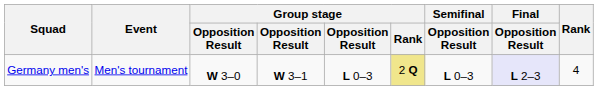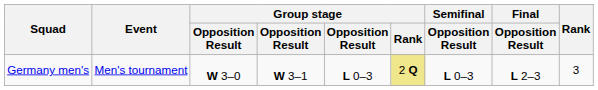 <table class=wikitable style="font-size:90%">
 <tr>
 <th rowspan="2">Squad</th>
 <th rowspan="2">Event</th>
 <th colspan="4">Group stage</th>
 <th>Semifinal</th>
 <th>Final</th>
 <th rowspan="2">Rank</th>
 </tr>
 <tr>
 <th>Opposition<br>Result</th>
 <th>Opposition<br>Result</th>
 <th>Opposition<br>Result</th>
 <th>Rank</th>
 <th>Opposition<br>Result</th>
 <th>Opposition<br>Result</th>
 </tr>
 <tr align=center>
 <td align=left><a href='#'>Germany men's</a></td>
 <td align=left><a href='#'>Men's tournament</a></td>
 <td><br><strong>W</strong> 3–0</td>
 <td><br><strong>W</strong> 3–1</td>
 <td><br><strong>L</strong> 0–3</td>
 <td style="background: khaki;">2 <strong>Q</strong></td>
 <td><br><strong>L</strong> 0–3</td>
-<td style="background: lavender;"><br><strong>L</strong> 2–3</td>
-<td>4</td>
+<td><br><strong>L</strong> 2–3</td>
+<td>3</td>
 </tr>
 </table>
